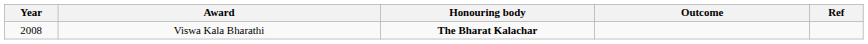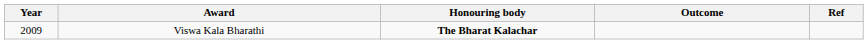 <table class="wikitable" style="width:100%;">
 <tr>
 <th width=5%>Year</th>
 <th style="width:30%;">Award</th>
 <th style="width:20%;">Honouring body</th>
 <th style="width:20%;">Outcome</th>
 <th style="width:5%;">Ref</th>
 </tr>
 <tr>
-<td style="text-align:center;">2008</td>
+<td style="text-align:center;">2009</td>
 <td style="text-align:center;">Viswa Kala Bharathi</td>
 <td style="text-align:center;"><strong>The Bharat Kalachar</strong></td>
 <td></td>
 <td></td>
 </tr>
 </table>
